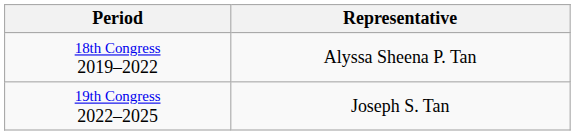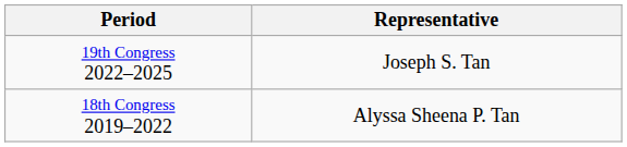 <table class="wikitable" style="text-align:center; width:40%;">
 <tr>
 <th width="40%">Period</th>
 <th>Representative</th>
 </tr>
 <tr>
+<td><small><a href='#'>19th Congress</a></small><br>2022–2025</td>
+<td>Joseph S. Tan</td>
+</tr>
+<tr>
 <td><small><a href='#'>18th Congress</a></small><br>2019–2022</td>
 <td>Alyssa Sheena P. Tan</td>
 </tr>
-<tr>
-<td><small><a href='#'>19th Congress</a></small><br>2022–2025</td>
-<td>Joseph S. Tan</td>
-</tr>
 </table>
